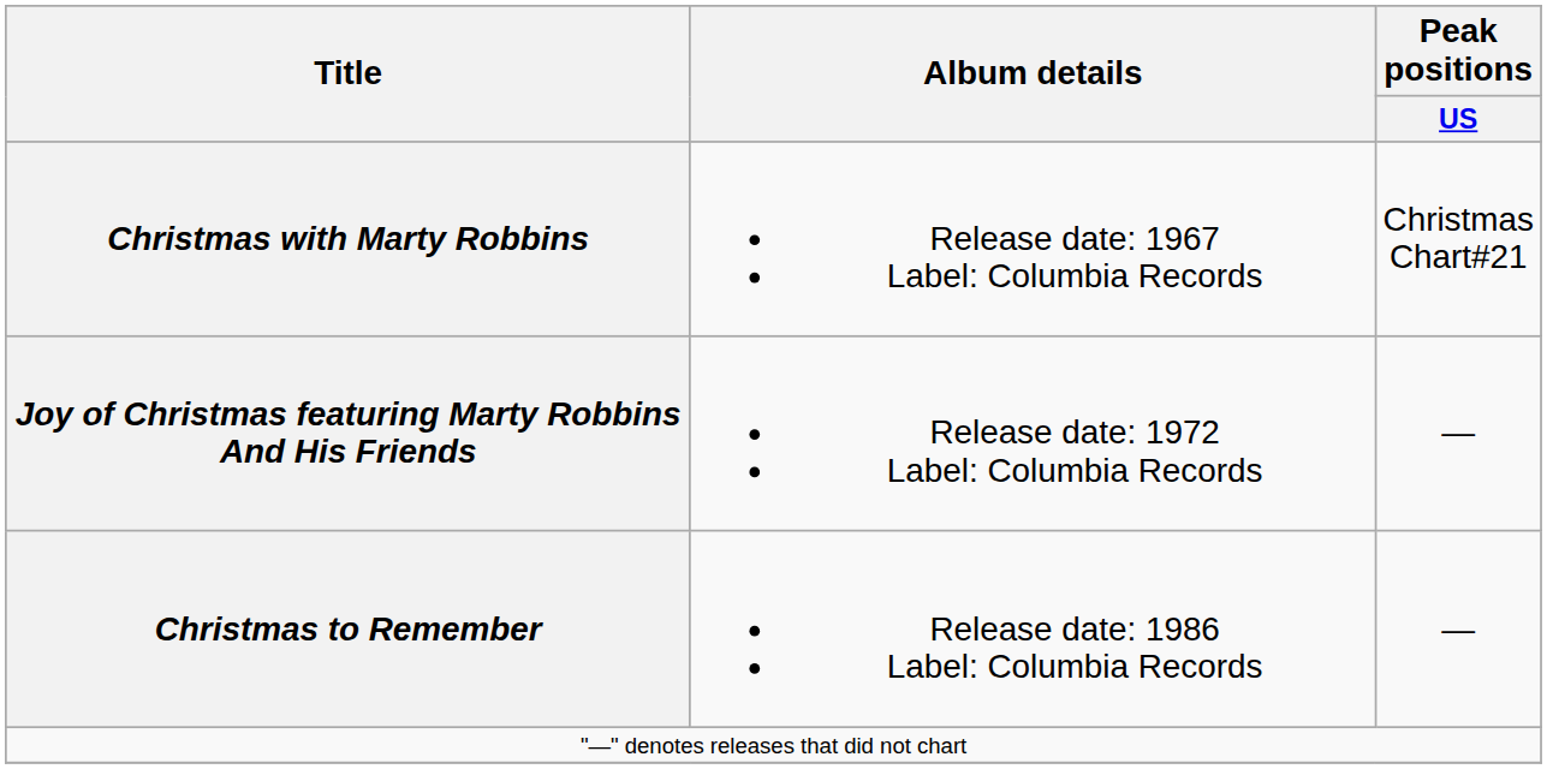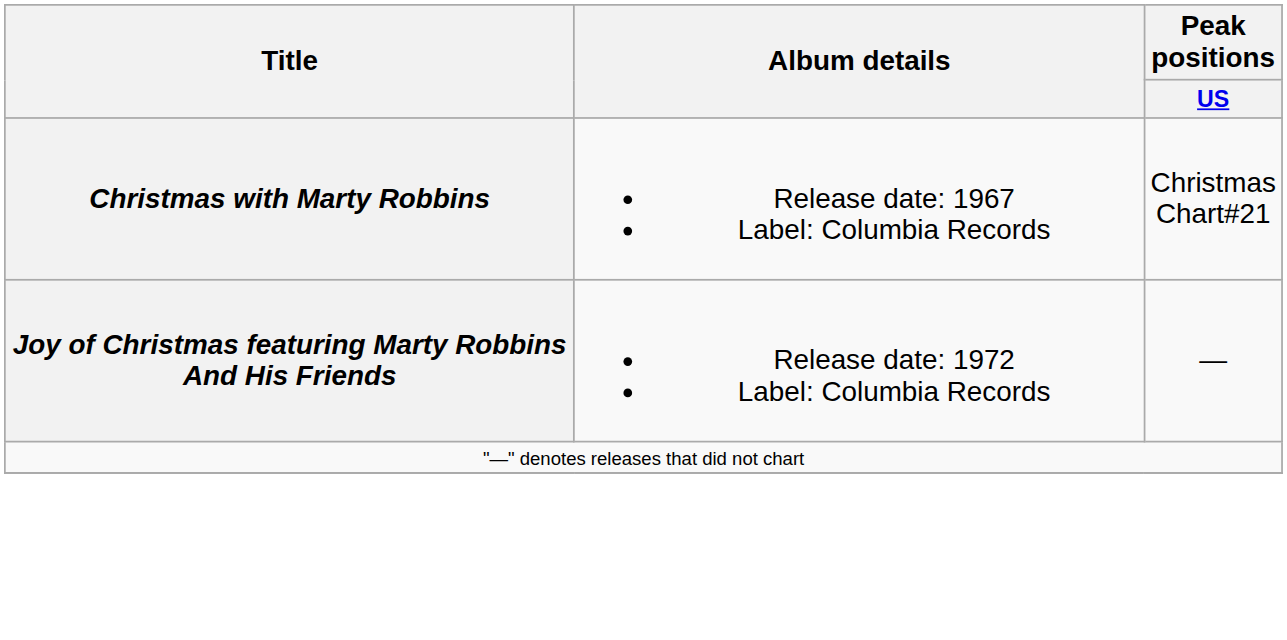 <table class="wikitable plainrowheaders" style="text-align:center;">
 <tr>
 <th rowspan="2" style="width:20em;">Title</th>
 <th rowspan="2" style="width:20em;">Album details</th>
 <th colspan="1">Peak positions</th>
 </tr>
 <tr style="font-size:smaller;">
 <th width="65"><a href='#'>US</a><br></th>
 </tr>
 <tr>
 <th scope="row"><em>Christmas with Marty Robbins</em></th>
 <td><br><ul><li>Release date: 1967</li><li>Label: Columbia Records</li></ul></td>
 <td>Christmas Chart#21</td>
 </tr>
 <tr>
 <th scope="row"><em>Joy of Christmas featuring Marty Robbins And His Friends</em></th>
 <td><br><ul><li>Release date: 1972</li><li>Label: Columbia Records</li></ul></td>
 <td>—</td>
 </tr>
 <tr>
-<th scope="row"><em>Christmas to Remember</em></th>
-<td><br><ul><li>Release date: 1986</li><li>Label: Columbia Records</li></ul></td>
-<td>—</td>
-</tr>
-<tr>
 <td colspan="3" style="font-size:8pt">"—" denotes releases that did not chart</td>
 </tr>
 <tr>
 </tr>
 </table>
